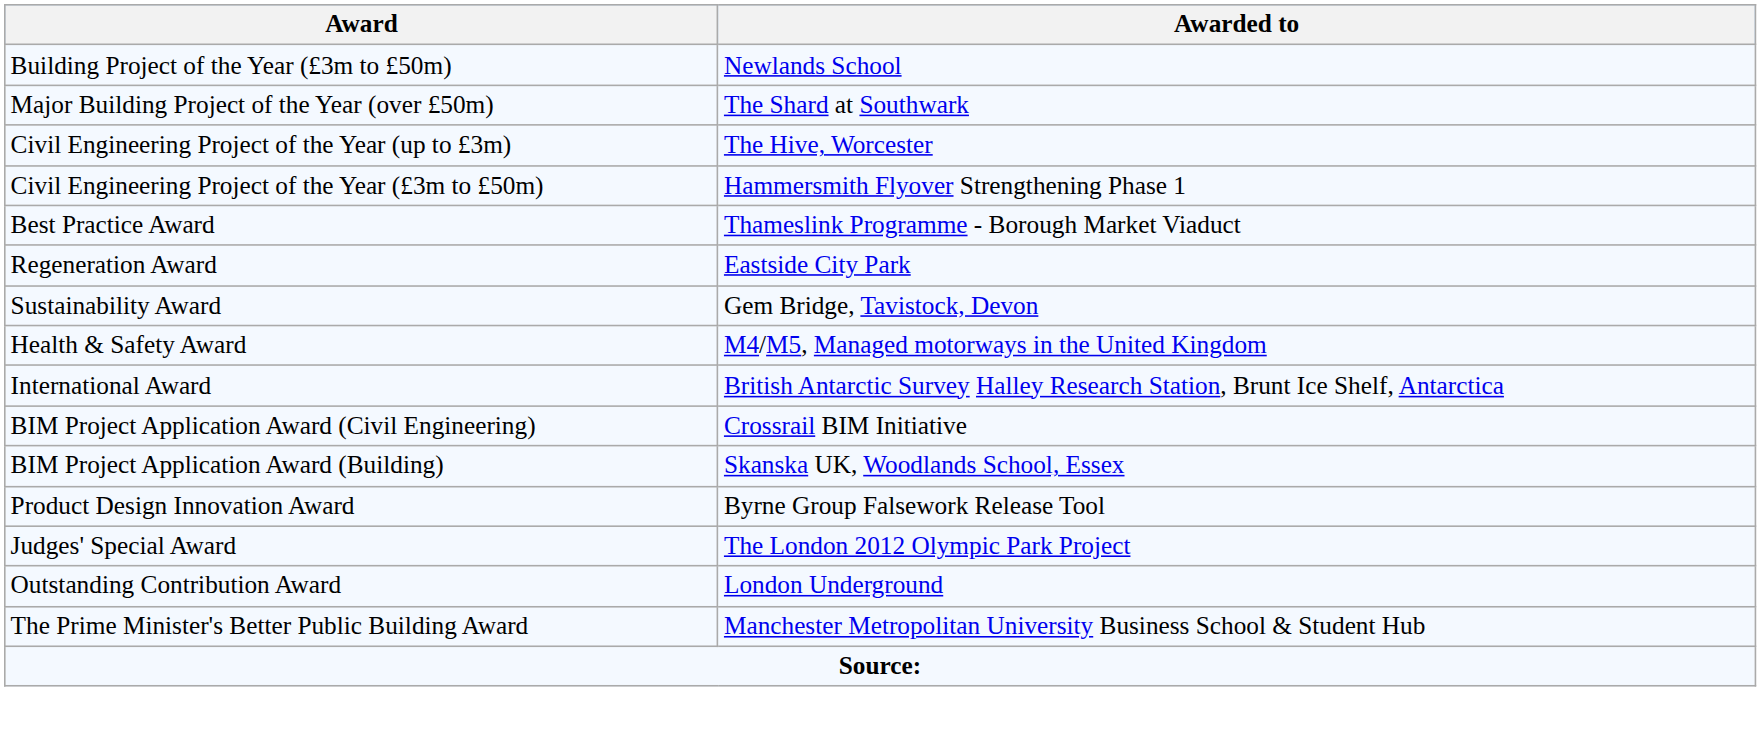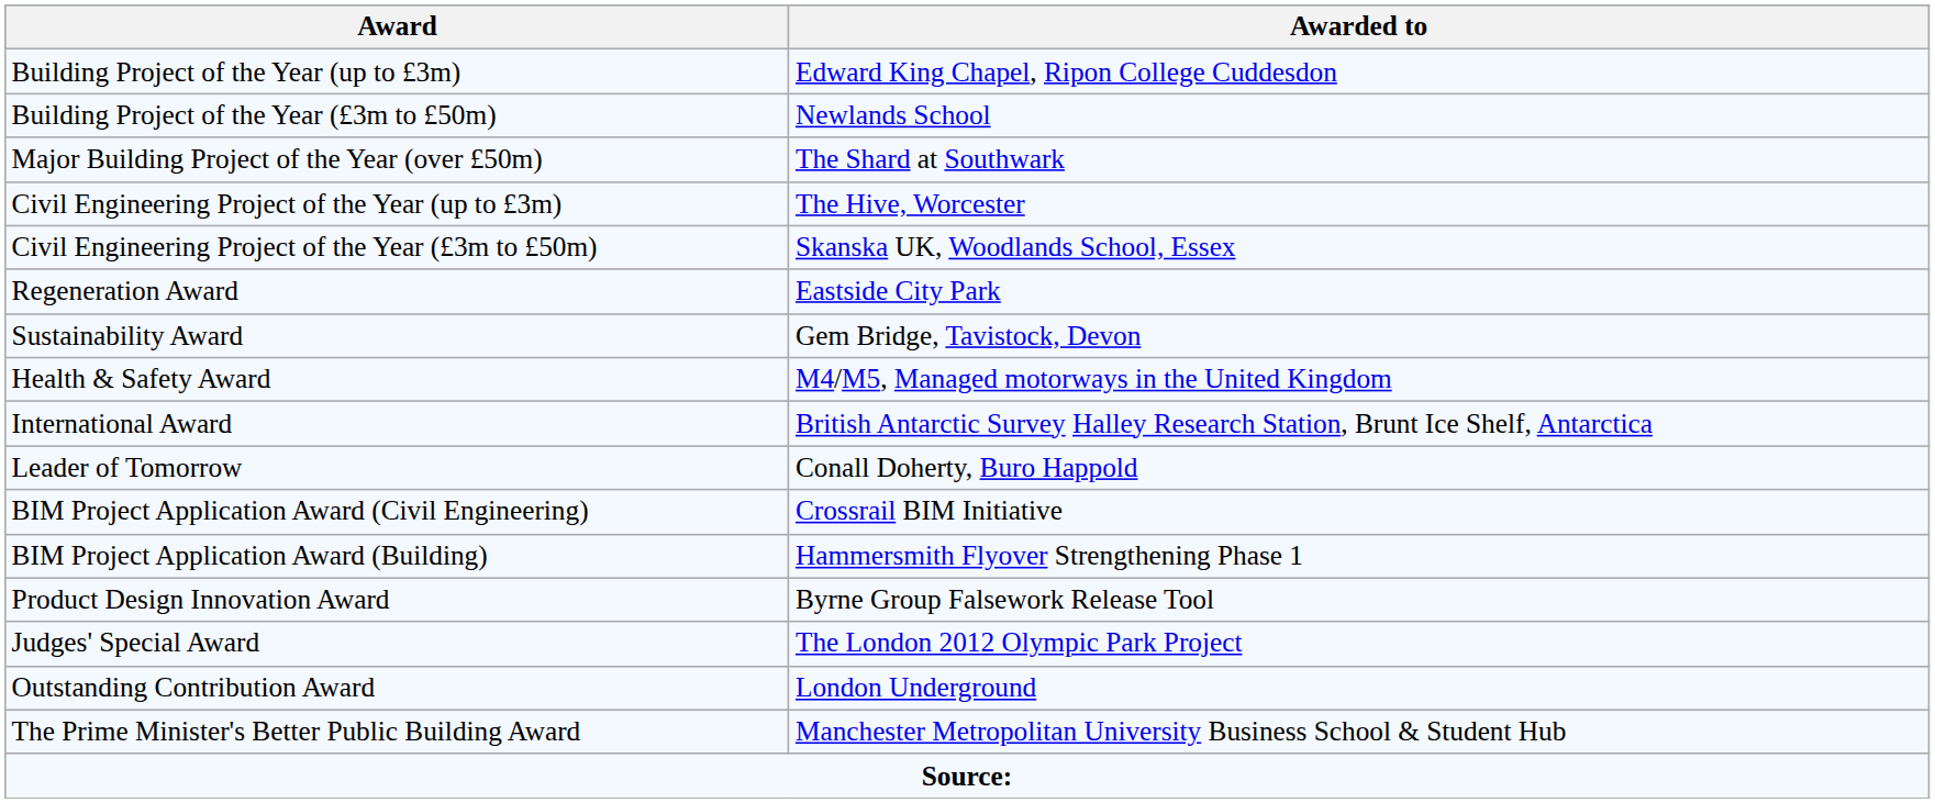 <table class="wikitable mw-collapsible mw-collapsed" border="0" cellpadding="2" cellspacing="2" align="center" width="70%">
 <tr bgcolor=#99CCFF>
 <th align="left" valign="top">Award</th>
 <th align="left" valign="top">Awarded to</th>
+</tr>
+<tr bgcolor=#F4F9FF>
+<td>Building Project of the Year (up to £3m)</td>
+<td><a href='#'>Edward King Chapel</a>, <a href='#'>Ripon College Cuddesdon</a></td>
 </tr>
 <tr bgcolor=#F4F9FF>
 <td>Building Project of the Year (£3m to £50m)</td>
 <td><a href='#'>Newlands School</a></td>
 </tr>
 <tr bgcolor=#F4F9FF>
 <td>Major Building Project of the Year (over £50m)</td>
 <td><a href='#'>The Shard</a> at <a href='#'>Southwark</a></td>
 </tr>
 <tr bgcolor=#F4F9FF>
 <td>Civil Engineering Project of the Year (up to £3m)</td>
 <td><a href='#'>The Hive, Worcester</a></td>
 </tr>
 <tr bgcolor=#F4F9FF>
 <td>Civil Engineering Project of the Year (£3m to £50m)</td>
-<td><a href='#'>Hammersmith Flyover</a> Strengthening Phase 1</td>
-</tr>
-<tr bgcolor=#F4F9FF>
-<td>Best Practice Award</td>
-<td><a href='#'>Thameslink Programme</a> - Borough Market Viaduct</td>
+<td><a href='#'>Skanska</a> UK, <a href='#'>Woodlands School, Essex</a></td>
 </tr>
 <tr bgcolor=#F4F9FF>
 <td>Regeneration Award</td>
 <td><a href='#'>Eastside City Park</a></td>
 </tr>
 <tr bgcolor=#F4F9FF>
 <td>Sustainability Award</td>
 <td>Gem Bridge, <a href='#'>Tavistock, Devon</a></td>
 </tr>
 <tr bgcolor=#F4F9FF>
 <td>Health & Safety Award</td>
 <td><a href='#'>M4</a>/<a href='#'>M5</a>, <a href='#'>Managed motorways in the United Kingdom</a></td>
 </tr>
 <tr bgcolor=#F4F9FF>
 <td>International Award</td>
 <td><a href='#'>British Antarctic Survey</a> <a href='#'>Halley Research Station</a>, Brunt Ice Shelf, <a href='#'>Antarctica</a></td>
 </tr>
 <tr bgcolor=#F4F9FF>
+<td>Leader of Tomorrow</td>
+<td>Conall Doherty, <a href='#'>Buro Happold</a></td>
+</tr>
+<tr bgcolor=#F4F9FF>
 <td>BIM Project Application Award (Civil Engineering)</td>
 <td><a href='#'>Crossrail</a> BIM Initiative</td>
 </tr>
 <tr bgcolor=#F4F9FF>
 <td>BIM Project Application Award (Building)</td>
-<td><a href='#'>Skanska</a> UK, <a href='#'>Woodlands School, Essex</a></td>
+<td><a href='#'>Hammersmith Flyover</a> Strengthening Phase 1</td>
 </tr>
 <tr bgcolor=#F4F9FF>
 <td>Product Design Innovation Award</td>
 <td>Byrne Group Falsework Release Tool</td>
 </tr>
 <tr bgcolor=#F4F9FF>
 <td>Judges' Special Award</td>
 <td><a href='#'>The London 2012 Olympic Park Project</a></td>
 </tr>
 <tr bgcolor=#F4F9FF>
 <td>Outstanding Contribution Award</td>
 <td><a href='#'>London Underground</a></td>
 </tr>
 <tr bgcolor=#F4F9FF>
 <td>The Prime Minister's Better Public Building Award</td>
 <td><a href='#'>Manchester Metropolitan University</a> Business School & Student Hub</td>
 </tr>
 <tr bgcolor=#F4F9FF>
 <td colspan="2" style="text-align: center;"><strong>Source:</strong></td>
 </tr>
 </table>
